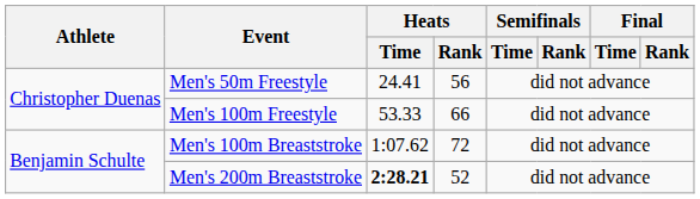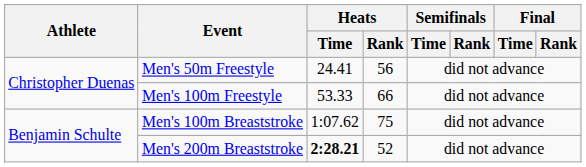 <table class=wikitable style="font-size:90%">
 <tr>
 <th rowspan="2">Athlete</th>
 <th rowspan="2">Event</th>
 <th colspan="2">Heats</th>
 <th colspan="2">Semifinals</th>
 <th colspan="2">Final</th>
 </tr>
 <tr>
 <th>Time</th>
 <th>Rank</th>
 <th>Time</th>
 <th>Rank</th>
 <th>Time</th>
 <th>Rank</th>
 </tr>
 <tr>
 <td rowspan="2"><a href='#'>Christopher Duenas</a></td>
 <td><a href='#'>Men's 50m Freestyle</a></td>
 <td align=center>24.41</td>
 <td align=center>56</td>
 <td align=center colspan=4>did not advance</td>
 </tr>
 <tr>
 <td><a href='#'>Men's 100m Freestyle</a></td>
 <td align=center>53.33</td>
 <td align=center>66</td>
 <td align=center colspan=4>did not advance</td>
 </tr>
 <tr>
 <td rowspan="2"><a href='#'>Benjamin Schulte</a></td>
 <td><a href='#'>Men's 100m Breaststroke</a></td>
 <td align=center>1:07.62</td>
-<td align=center>72</td>
+<td align=center>75</td>
 <td align=center colspan=4>did not advance</td>
 </tr>
 <tr>
 <td><a href='#'>Men's 200m Breaststroke</a></td>
 <td align=center><strong>2:28.21</strong></td>
 <td align=center>52</td>
 <td align=center colspan=4>did not advance</td>
 </tr>
 </table>
